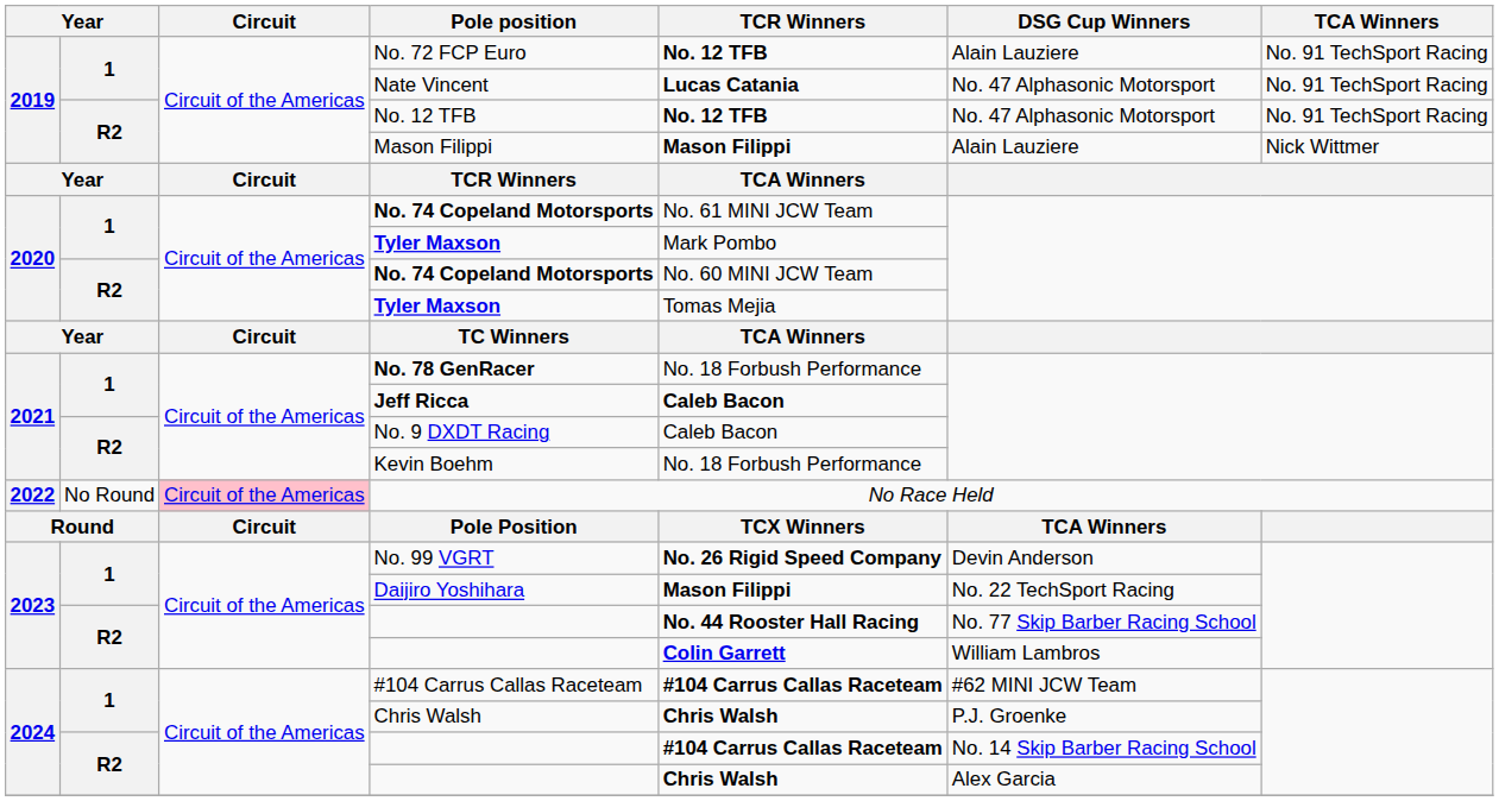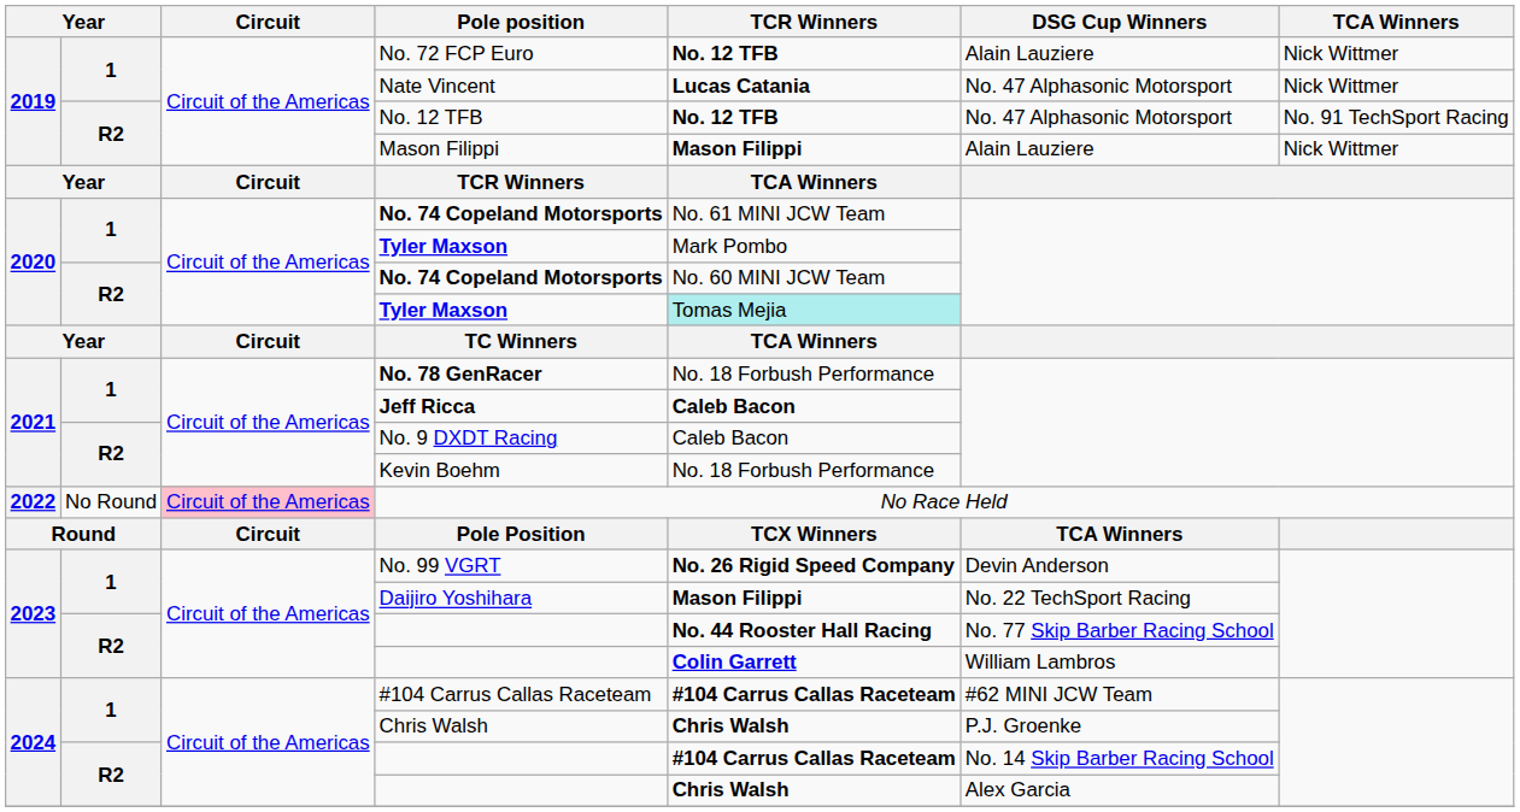 <table class="wikitable" style="font-size:85%;">
 <tr>
 <th colspan=2>Year</th>
 <th>Circuit</th>
 <th>Pole position</th>
 <th>TCR Winners</th>
 <th>DSG Cup Winners</th>
 <th>TCA Winners</th>
 </tr>
 <tr>
 <th rowspan=4><a href='#'>2019</a></th>
 <th rowspan=2>1</th>
 <td rowspan=4><a href='#'>Circuit of the Americas</a></td>
 <td> No. 72 FCP Euro</td>
 <td><strong> No. 12 TFB</strong></td>
 <td> Alain Lauziere</td>
-<td> No. 91 TechSport Racing</td>
+<td> Nick Wittmer</td>
 </tr>
 <tr>
 <td> Nate Vincent</td>
 <td><strong> Lucas Catania</strong></td>
 <td> No. 47 Alphasonic Motorsport</td>
-<td> No. 91 TechSport Racing</td>
+<td> Nick Wittmer</td>
 </tr>
 <tr>
 <th rowspan=2>R2</th>
 <td> No. 12 TFB</td>
 <td><strong> No. 12 TFB</strong></td>
 <td> No. 47 Alphasonic Motorsport</td>
 <td> No. 91 TechSport Racing</td>
 </tr>
 <tr>
 <td> Mason Filippi</td>
 <td><strong> Mason Filippi</strong></td>
 <td> Alain Lauziere</td>
 <td> Nick Wittmer</td>
 </tr>
 <tr>
 <th colspan=2>Year</th>
 <th>Circuit</th>
 <th>TCR Winners</th>
 <th>TCA Winners</th>
 <th rowspan=1 colspan=5></th>
 </tr>
 <tr>
 <th rowspan=4><a href='#'>2020</a></th>
 <th rowspan=2>1</th>
 <td rowspan=4><a href='#'>Circuit of the Americas</a></td>
 <td><strong> No. 74 Copeland Motorsports</strong></td>
 <td> No. 61 MINI JCW Team</td>
 <td rowspan=4 colspan=6 align=center></td>
 </tr>
 <tr>
 <td><strong> <a href='#'>Tyler Maxson</a></strong></td>
 <td> Mark Pombo</td>
 </tr>
 <tr>
 <th rowspan=2>R2</th>
 <td><strong> No. 74 Copeland Motorsports</strong></td>
 <td> No. 60 MINI JCW Team</td>
 </tr>
 <tr>
 <td><strong> <a href='#'>Tyler Maxson</a></strong></td>
-<td> Tomas Mejia</td>
+<td style="background: paleturquoise;"> Tomas Mejia</td>
 </tr>
 <tr>
 <th colspan=2>Year</th>
 <th>Circuit</th>
 <th>TC Winners</th>
 <th>TCA Winners</th>
 <th rowspan=1 colspan=5></th>
 </tr>
 <tr>
 <th rowspan=4><a href='#'>2021</a></th>
 <th rowspan=2>1</th>
 <td rowspan=4><a href='#'>Circuit of the Americas</a></td>
 <td> <strong>No. 78 GenRacer</strong></td>
 <td> No. 18 Forbush Performance</td>
 <td rowspan=4 colspan=6 align=center></td>
 </tr>
 <tr>
 <td> <strong>Jeff Ricca</strong></td>
 <td><strong> Caleb Bacon</strong></td>
 </tr>
 <tr>
 <th rowspan=2>R2</th>
 <td> No. 9 <a href='#'>DXDT Racing</a></td>
 <td> Caleb Bacon</td>
 </tr>
 <tr>
 <td> Kevin Boehm</td>
 <td> No. 18 Forbush Performance</td>
 </tr>
 <tr>
 <th rowspan=1><a href='#'>2022</a></th>
 <td>No Round</td>
 <td rowspan=1 style="background: pink;"><a href='#'>Circuit of the Americas</a></td>
 <td colspan=9 align=center><em>No Race Held</em></td>
 </tr>
 <tr>
 <th colspan=2>Round</th>
 <th>Circuit</th>
 <th>Pole Position</th>
 <th>TCX Winners</th>
 <th>TCA Winners</th>
 <th colspan=5></th>
 </tr>
 <tr>
 <th rowspan=4><a href='#'>2023</a></th>
 <th rowspan=2>1</th>
 <td rowspan=4><a href='#'>Circuit of the Americas</a></td>
 <td> No. 99 <a href='#'>VGRT</a></td>
 <td><strong> No. 26 Rigid Speed Company</strong></td>
 <td> Devin Anderson</td>
 <td rowspan=4 colspan=6 align=center></td>
 </tr>
 <tr>
 <td> <a href='#'>Daijiro Yoshihara</a></td>
 <td><strong> Mason Filippi</strong></td>
 <td> No. 22 TechSport Racing</td>
 </tr>
 <tr>
 <th rowspan=2>R2</th>
 <td></td>
 <td><strong> No. 44 Rooster Hall Racing</strong></td>
 <td> No. 77 <a href='#'>Skip Barber Racing School</a></td>
 </tr>
 <tr>
 <td></td>
 <td><strong> <a href='#'>Colin Garrett</a></strong></td>
 <td> William Lambros</td>
 </tr>
 <tr>
 <th rowspan=4><a href='#'>2024</a></th>
 <th rowspan=2>1</th>
 <td rowspan=4><a href='#'>Circuit of the Americas</a></td>
 <td> #104 Carrus Callas Raceteam</td>
 <td><strong> #104 Carrus Callas Raceteam</strong></td>
 <td> #62 MINI JCW Team</td>
 <td rowspan=4 colspan=6 align=center></td>
 </tr>
 <tr>
 <td> Chris Walsh</td>
 <td><strong> Chris Walsh</strong></td>
 <td> P.J. Groenke</td>
 </tr>
 <tr>
 <th rowspan=2>R2</th>
 <td></td>
 <td><strong> #104 Carrus Callas Raceteam</strong></td>
 <td> No. 14 <a href='#'>Skip Barber Racing School</a></td>
 </tr>
 <tr>
 <td></td>
 <td><strong> Chris Walsh</strong></td>
 <td>  Alex Garcia</td>
 </tr>
 <tr>
 </tr>
 </table>
